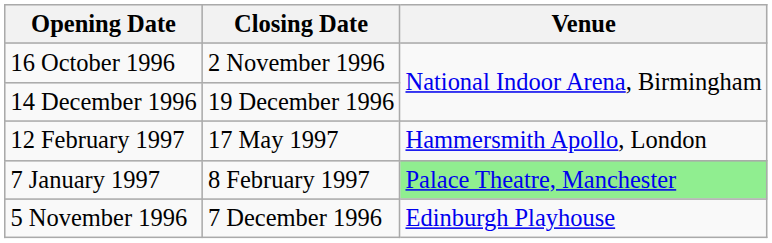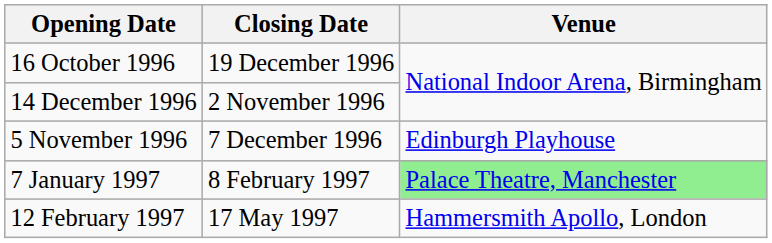 <table class="wikitable">
 <tr>
 <th>Opening Date</th>
 <th>Closing Date</th>
 <th>Venue</th>
 </tr>
 <tr>
 <td>16 October 1996</td>
-<td>2 November 1996</td>
+<td>19 December 1996</td>
 <td rowspan="2"><a href='#'>National Indoor Arena</a>, Birmingham</td>
 </tr>
 <tr>
 <td>14 December 1996</td>
-<td>19 December 1996</td>
+<td>2 November 1996</td>
 </tr>
 <tr>
-<td>12 February 1997</td>
-<td>17 May 1997</td>
-<td><a href='#'>Hammersmith Apollo</a>, London</td>
+<td>5 November 1996</td>
+<td>7 December 1996</td>
+<td><a href='#'>Edinburgh Playhouse</a></td>
 </tr>
 <tr>
 <td>7 January 1997</td>
 <td>8 February 1997</td>
 <td style="background: lightgreen;"><a href='#'>Palace Theatre, Manchester</a></td>
 </tr>
 <tr>
-<td>5 November 1996</td>
-<td>7 December 1996</td>
-<td><a href='#'>Edinburgh Playhouse</a></td>
+<td>12 February 1997</td>
+<td>17 May 1997</td>
+<td><a href='#'>Hammersmith Apollo</a>, London</td>
 </tr>
 </table>
